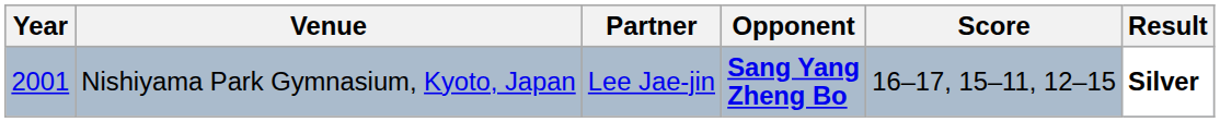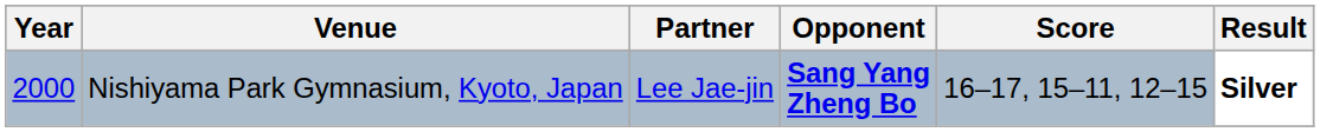 <table class="sortable wikitable" style="font-size: 90%;">
 <tr>
 <th>Year</th>
 <th>Venue</th>
 <th>Partner</th>
 <th>Opponent</th>
 <th>Score</th>
 <th>Result</th>
 </tr>
 <tr style="background:#AABBCC">
-<td align="center"><a href='#'>2001</a></td>
+<td align="center"><a href='#'>2000</a></td>
 <td align="left">Nishiyama Park Gymnasium, <a href='#'>Kyoto, Japan</a></td>
 <td align="left"> <a href='#'>Lee Jae-jin</a></td>
 <td align="left"><strong> <a href='#'>Sang Yang</a> <br>  <a href='#'>Zheng Bo</a></strong></td>
 <td align="left">16–17, 15–11, 12–15</td>
 <td style="text-align:left; background:white"> <strong>Silver</strong></td>
 </tr>
 </table>
